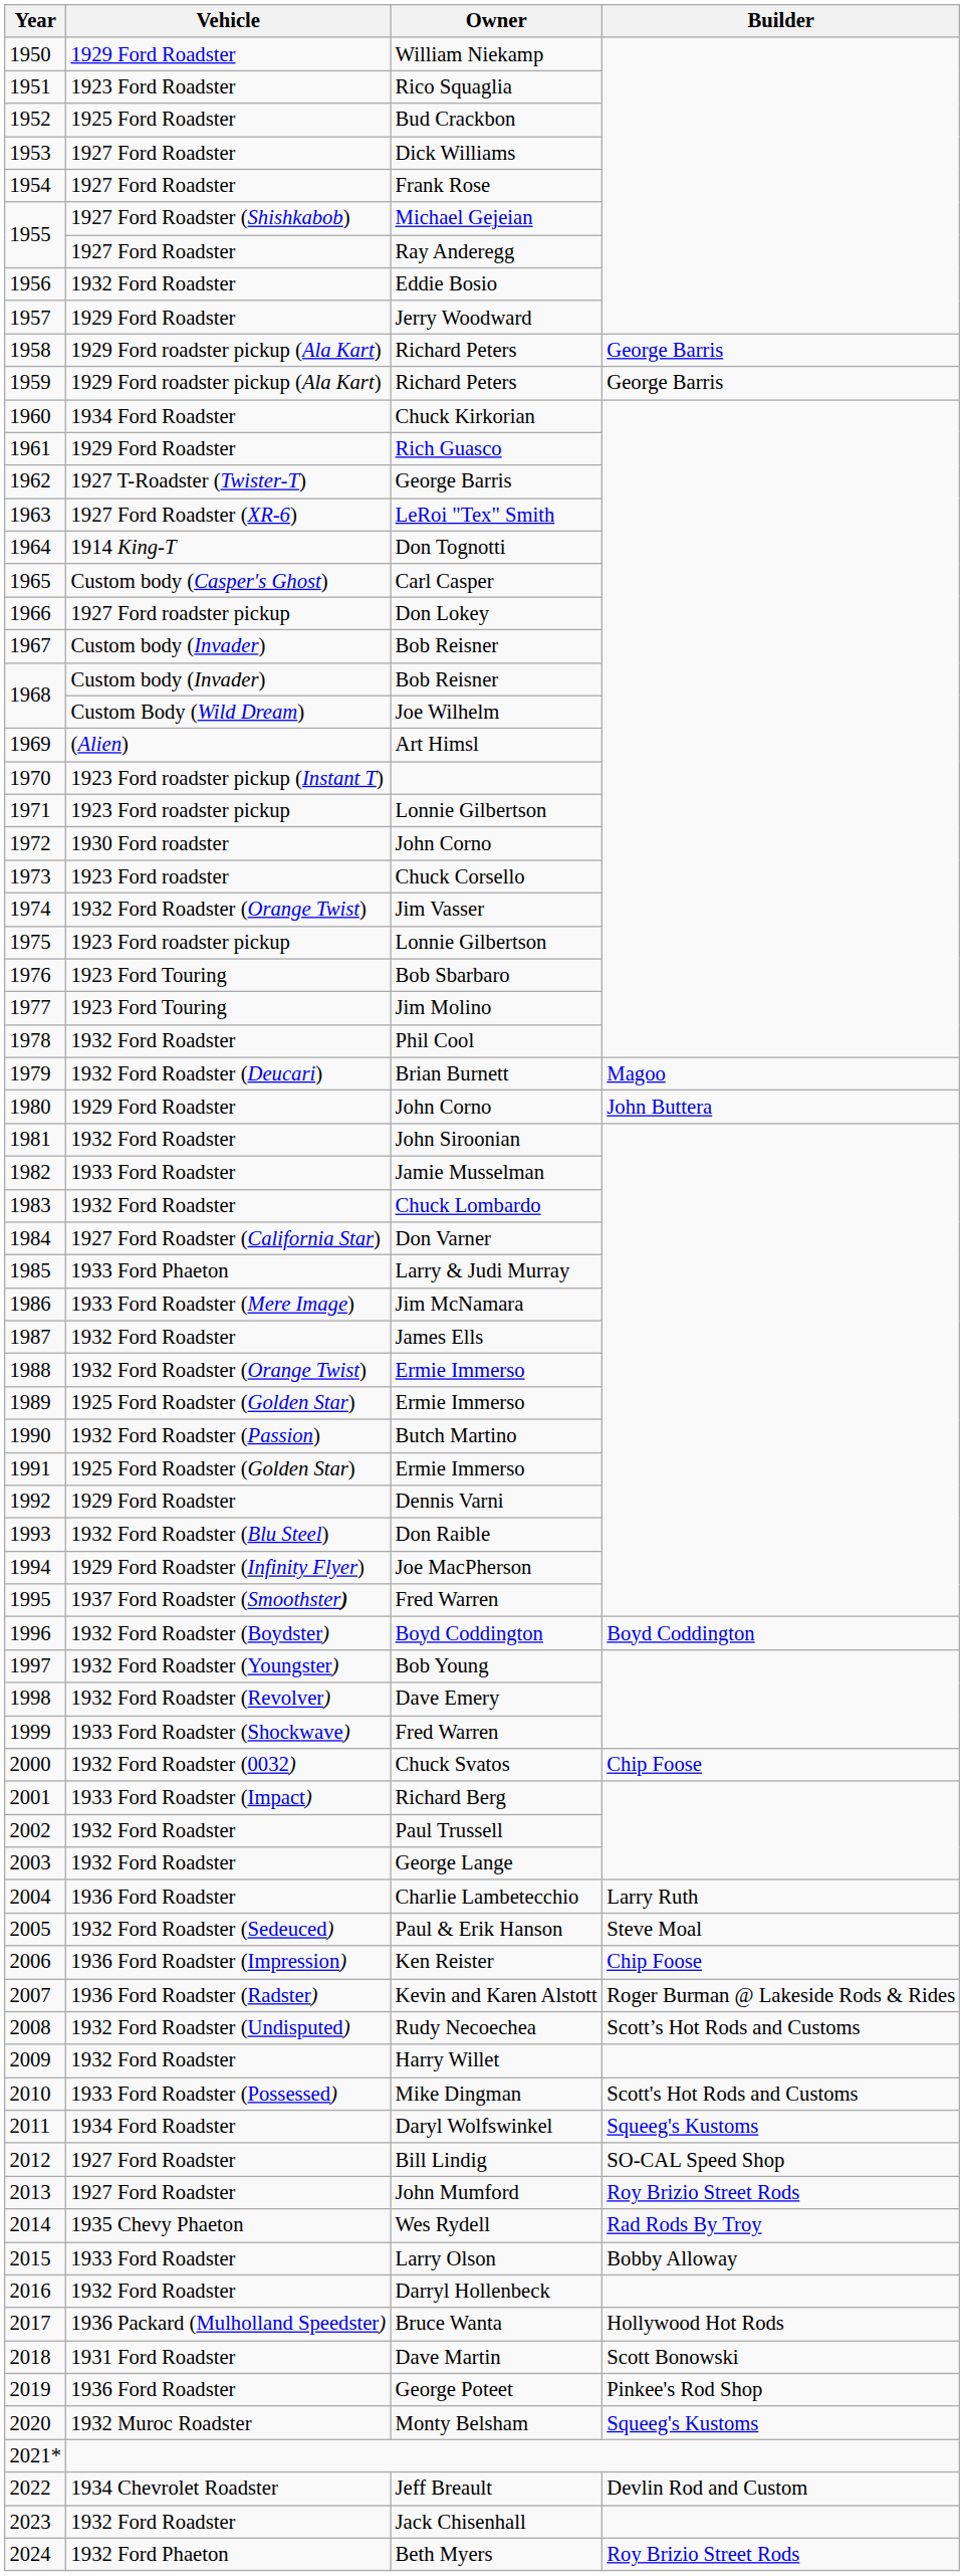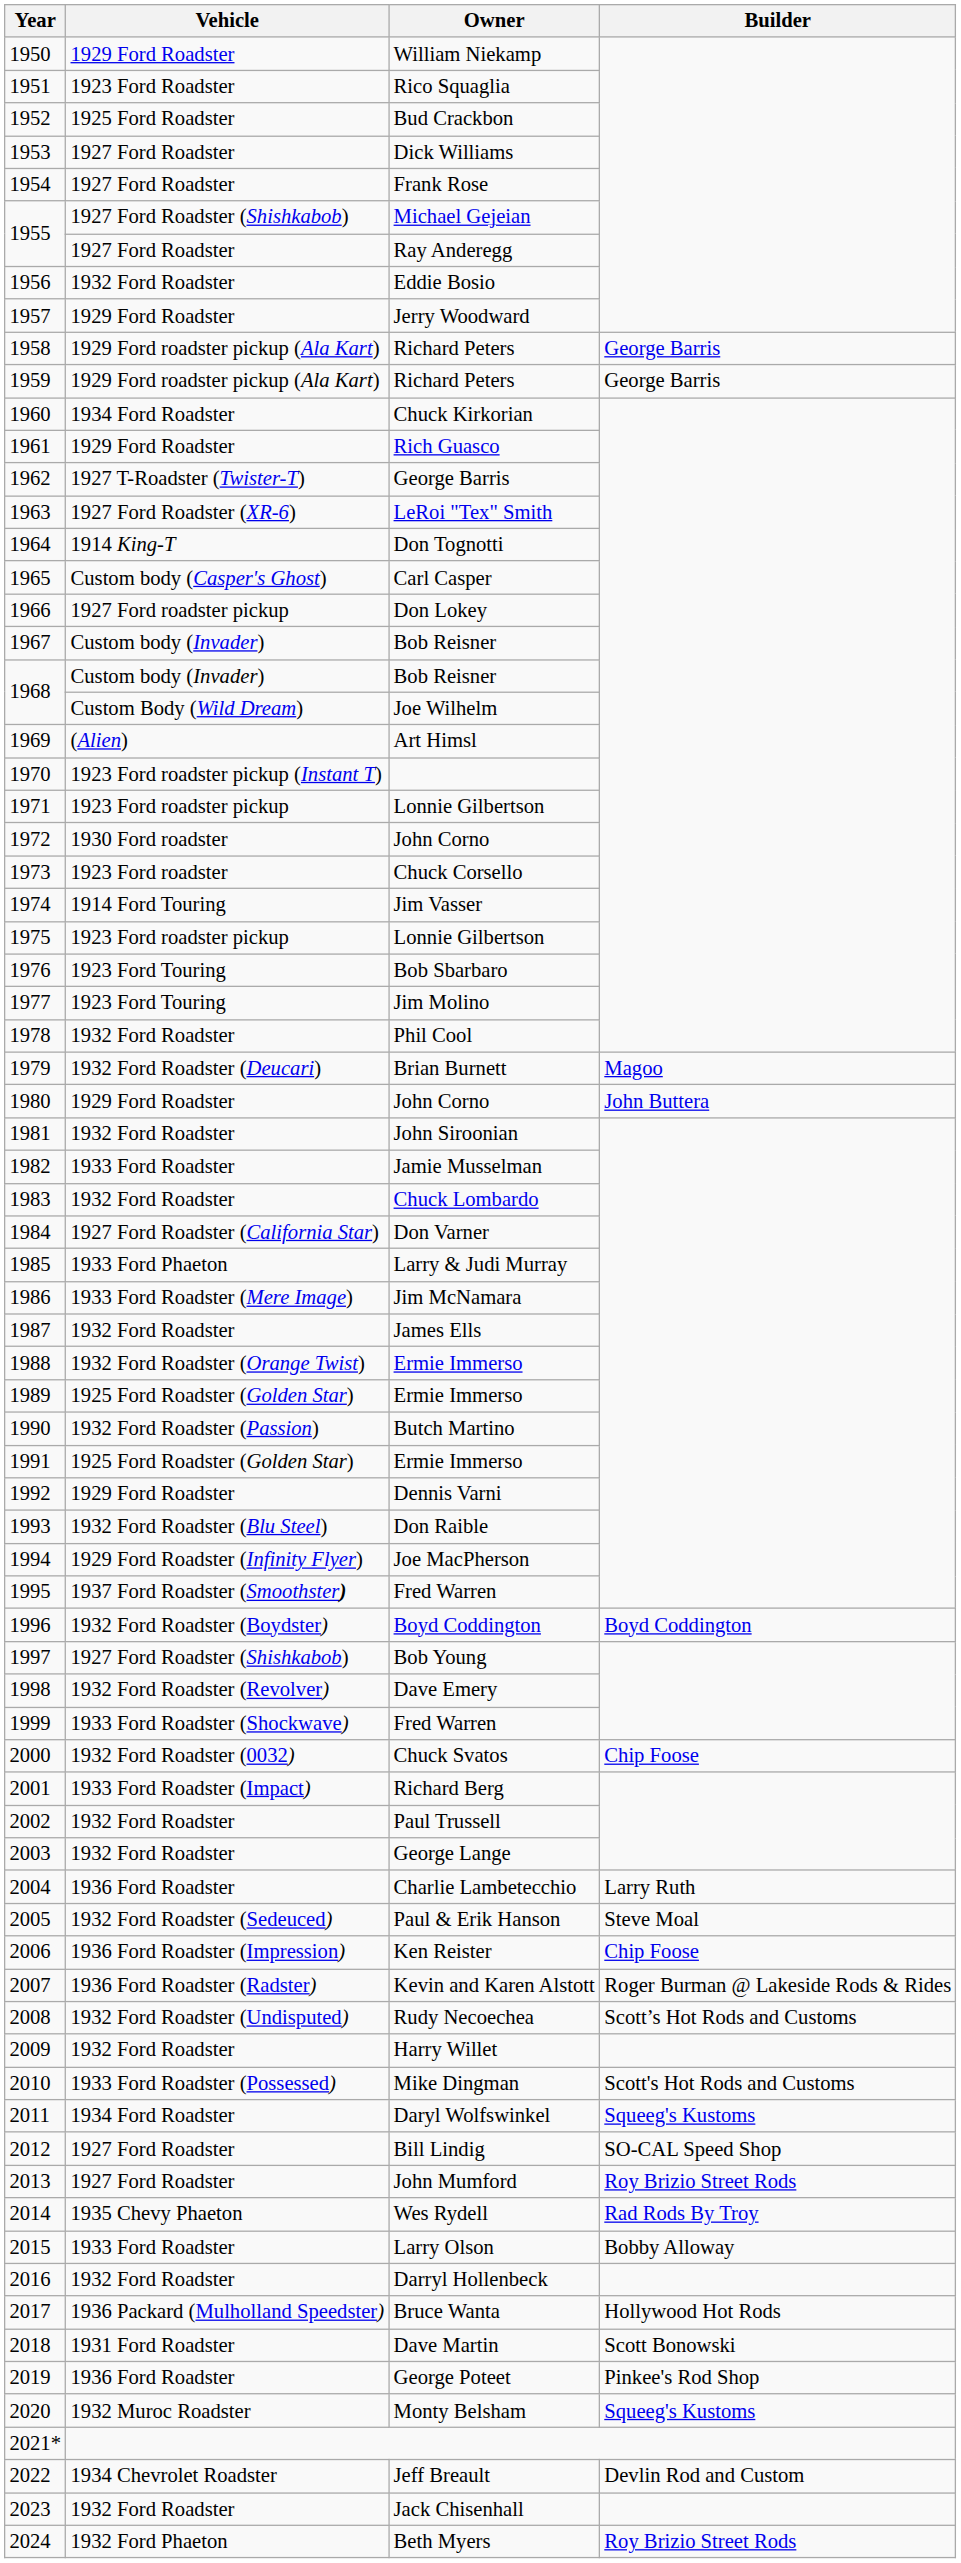 <table class="wikitable">
 <tr>
 <th>Year</th>
 <th>Vehicle</th>
 <th>Owner</th>
 <th>Builder</th>
 </tr>
 <tr>
 <td>1950</td>
 <td><a href='#'>1929 Ford Roadster</a></td>
 <td>William Niekamp</td>
 </tr>
 <tr>
 <td>1951</td>
 <td>1923 Ford Roadster</td>
 <td>Rico Squaglia</td>
 </tr>
 <tr>
 <td>1952</td>
 <td>1925 Ford Roadster</td>
 <td>Bud Crackbon</td>
 </tr>
 <tr>
 <td>1953</td>
 <td>1927 Ford Roadster</td>
 <td>Dick Williams</td>
 </tr>
 <tr>
 <td>1954</td>
 <td>1927 Ford Roadster</td>
 <td>Frank Rose</td>
 </tr>
 <tr>
 <td rowspan="2">1955</td>
 <td>1927 Ford Roadster (<a href='#'><em>Shishkabob</em></a>)</td>
 <td><a href='#'>Michael Gejeian</a></td>
 </tr>
 <tr>
 <td>1927 Ford Roadster</td>
 <td>Ray Anderegg</td>
 </tr>
 <tr>
 <td>1956</td>
 <td>1932 Ford Roadster</td>
 <td>Eddie Bosio</td>
 </tr>
 <tr>
 <td>1957</td>
 <td>1929 Ford Roadster</td>
 <td>Jerry Woodward</td>
 </tr>
 <tr>
 <td>1958</td>
 <td>1929 Ford roadster pickup (<a href='#'><em>Ala Kart</em></a>)</td>
 <td>Richard Peters</td>
 <td><a href='#'>George Barris</a></td>
 </tr>
 <tr>
 <td>1959</td>
 <td>1929 Ford roadster pickup (<em>Ala Kart</em>)</td>
 <td>Richard Peters</td>
 <td>George Barris</td>
 </tr>
 <tr>
 <td>1960</td>
 <td>1934 Ford Roadster</td>
 <td>Chuck Kirkorian</td>
 </tr>
 <tr>
 <td>1961</td>
 <td>1929 Ford Roadster</td>
 <td><a href='#'>Rich Guasco</a></td>
 </tr>
 <tr>
 <td>1962</td>
 <td>1927 T-Roadster (<a href='#'><em>Twister-T</em></a>)</td>
 <td>George Barris</td>
 </tr>
 <tr>
 <td>1963</td>
 <td>1927 Ford Roadster (<a href='#'><em>XR-6</em></a>)</td>
 <td><a href='#'>LeRoi "Tex" Smith</a></td>
 </tr>
 <tr>
 <td>1964</td>
 <td>1914 <em>King-T</em></td>
 <td>Don Tognotti</td>
 </tr>
 <tr>
 <td>1965</td>
 <td>Custom body (<a href='#'><em>Casper's Ghost</em></a>)</td>
 <td>Carl Casper</td>
 </tr>
 <tr>
 <td>1966</td>
 <td>1927 Ford roadster pickup</td>
 <td>Don Lokey</td>
 </tr>
 <tr>
 <td>1967</td>
 <td>Custom body (<a href='#'><em>Invader</em></a>)</td>
 <td>Bob Reisner</td>
 </tr>
 <tr>
 <td rowspan="2">1968</td>
 <td>Custom body (<em>Invader</em>)</td>
 <td>Bob Reisner</td>
 </tr>
 <tr>
 <td>Custom Body (<a href='#'><em>Wild Dream</em></a>)</td>
 <td>Joe Wilhelm</td>
 </tr>
 <tr>
 <td>1969</td>
 <td>(<a href='#'><em>Alien</em></a>)</td>
 <td>Art Himsl</td>
 </tr>
 <tr>
 <td>1970</td>
 <td>1923 Ford roadster pickup (<a href='#'><em>Instant T</em></a>)</td>
 <td></td>
 </tr>
 <tr>
 <td>1971</td>
 <td>1923 Ford roadster pickup</td>
 <td>Lonnie Gilbertson</td>
 </tr>
 <tr>
 <td>1972</td>
 <td>1930 Ford roadster</td>
 <td>John Corno</td>
 </tr>
 <tr>
 <td>1973</td>
 <td>1923 Ford roadster</td>
 <td>Chuck Corsello</td>
 </tr>
 <tr>
 <td>1974</td>
-<td>1932 Ford Roadster (<a href='#'><em>Orange Twist</em></a>)</td>
+<td>1914 Ford Touring</td>
 <td>Jim Vasser</td>
 </tr>
 <tr>
 <td>1975</td>
 <td>1923 Ford roadster pickup</td>
 <td>Lonnie Gilbertson</td>
 </tr>
 <tr>
 <td>1976</td>
 <td>1923 Ford Touring</td>
 <td>Bob Sbarbaro</td>
 </tr>
 <tr>
 <td>1977</td>
 <td>1923 Ford Touring</td>
 <td>Jim Molino</td>
 </tr>
 <tr>
 <td>1978</td>
 <td>1932 Ford Roadster</td>
 <td>Phil Cool</td>
 </tr>
 <tr>
 <td>1979</td>
 <td>1932 Ford Roadster (<a href='#'><em>Deucari</em></a>)</td>
 <td>Brian Burnett</td>
 <td><a href='#'>Magoo</a></td>
 </tr>
 <tr>
 <td>1980</td>
 <td>1929 Ford Roadster</td>
 <td>John Corno</td>
 <td><a href='#'>John Buttera</a></td>
 </tr>
 <tr>
 <td>1981</td>
 <td>1932 Ford Roadster</td>
 <td>John Siroonian</td>
 </tr>
 <tr>
 <td>1982</td>
 <td>1933 Ford Roadster</td>
 <td>Jamie Musselman</td>
 </tr>
 <tr>
 <td>1983</td>
 <td>1932 Ford Roadster</td>
 <td><a href='#'>Chuck Lombardo</a></td>
 </tr>
 <tr>
 <td>1984</td>
 <td>1927 Ford Roadster (<a href='#'><em>California Star</em></a>)</td>
 <td>Don Varner</td>
 </tr>
 <tr>
 <td>1985</td>
 <td>1933 Ford Phaeton</td>
 <td>Larry & Judi Murray</td>
 </tr>
 <tr>
 <td>1986</td>
 <td>1933 Ford Roadster (<a href='#'><em>Mere Image</em></a>)</td>
 <td>Jim McNamara</td>
 </tr>
 <tr>
 <td>1987</td>
 <td>1932 Ford Roadster</td>
 <td>James Ells</td>
 </tr>
 <tr>
 <td>1988</td>
 <td>1932 Ford Roadster (<a href='#'><em>Orange Twist</em></a>)</td>
 <td><a href='#'>Ermie Immerso</a></td>
 </tr>
 <tr>
 <td>1989</td>
 <td>1925 Ford Roadster (<a href='#'><em>Golden Star</em></a>)</td>
 <td>Ermie Immerso</td>
 </tr>
 <tr>
 <td>1990</td>
 <td>1932 Ford Roadster (<a href='#'><em>Passion</em></a>)</td>
 <td>Butch Martino</td>
 </tr>
 <tr>
 <td>1991</td>
 <td>1925 Ford Roadster (<em>Golden Star</em>)</td>
 <td>Ermie Immerso</td>
 </tr>
 <tr>
 <td>1992</td>
 <td>1929 Ford Roadster</td>
 <td>Dennis Varni</td>
 </tr>
 <tr>
 <td>1993</td>
 <td>1932 Ford Roadster (<a href='#'><em>Blu Steel</em></a>)</td>
 <td>Don Raible</td>
 </tr>
 <tr>
 <td>1994</td>
 <td>1929 Ford Roadster (<a href='#'><em>Infinity Flyer</em></a>)</td>
 <td>Joe MacPherson</td>
 </tr>
 <tr>
 <td>1995</td>
 <td>1937 Ford Roadster (<a href='#'><em>Smoothster<strong></a>)</td>
 <td>Fred Warren</td>
 </tr>
 <tr>
 <td>1996</td>
 <td>1932 Ford Roadster (<a href='#'></em>Boydster<em></a>)</td>
 <td><a href='#'>Boyd Coddington</a></td>
 <td><a href='#'>Boyd Coddington</a></td>
 </tr>
 <tr>
 <td>1997</td>
-<td>1932 Ford Roadster (<a href='#'></em>Youngster<em></a>)</td>
+<td>1927 Ford Roadster (<a href='#'><em>Shishkabob</em></a>)</td>
 <td>Bob Young</td>
 </tr>
 <tr>
 <td>1998</td>
 <td>1932 Ford Roadster (<a href='#'></em>Revolver<em></a>)</td>
 <td>Dave Emery</td>
 </tr>
 <tr>
 <td>1999</td>
 <td>1933 Ford Roadster (<a href='#'></em>Shockwave<em></a>)</td>
 <td>Fred Warren</td>
 </tr>
 <tr>
 <td>2000</td>
 <td>1932 Ford Roadster (<a href='#'></em>0032<em></a>)</td>
 <td>Chuck Svatos</td>
 <td><a href='#'>Chip Foose</a></td>
 </tr>
 <tr>
 <td>2001</td>
 <td>1933 Ford Roadster (<a href='#'></em>Impact<em></a>)</td>
 <td>Richard Berg</td>
 </tr>
 <tr>
 <td>2002</td>
 <td>1932 Ford Roadster</td>
 <td>Paul Trussell</td>
 </tr>
 <tr>
 <td>2003</td>
 <td>1932 Ford Roadster</td>
 <td>George Lange</td>
 </tr>
 <tr>
 <td>2004</td>
 <td>1936 Ford Roadster</td>
 <td>Charlie Lambetecchio</td>
 <td>Larry Ruth</td>
 </tr>
 <tr>
 <td>2005</td>
 <td>1932 Ford Roadster (<a href='#'></em>Sedeuced<em></a>)</td>
 <td>Paul & Erik Hanson</td>
 <td>Steve Moal</td>
 </tr>
 <tr>
 <td>2006</td>
 <td>1936 Ford Roadster (<a href='#'></em>Impression<em></a>)</td>
 <td>Ken Reister</td>
 <td><a href='#'>Chip Foose</a></td>
 </tr>
 <tr>
 <td>2007</td>
 <td>1936 Ford Roadster (<a href='#'></em>Radster<em></a>)</td>
 <td>Kevin and Karen Alstott</td>
 <td>Roger Burman @ Lakeside Rods & Rides</td>
 </tr>
 <tr>
 <td>2008</td>
 <td>1932 Ford Roadster (<a href='#'></em>Undisputed<em></a>)</td>
 <td>Rudy Necoechea</td>
 <td>Scott’s Hot Rods and Customs</td>
 </tr>
 <tr>
 <td>2009</td>
 <td>1932 Ford Roadster</td>
 <td>Harry Willet</td>
 </tr>
 <tr>
 <td>2010</td>
 <td>1933 Ford Roadster (<a href='#'></em>Possessed<em></a>)</td>
 <td>Mike Dingman</td>
 <td>Scott's Hot Rods and Customs</td>
 </tr>
 <tr>
 <td>2011</td>
 <td>1934 Ford Roadster</td>
 <td>Daryl Wolfswinkel</td>
 <td><a href='#'>Squeeg's Kustoms</a></td>
 </tr>
 <tr>
 <td>2012</td>
 <td>1927 Ford Roadster</td>
 <td>Bill Lindig</td>
 <td>SO-CAL Speed Shop</td>
 </tr>
 <tr>
 <td>2013</td>
 <td>1927 Ford Roadster</td>
 <td>John Mumford</td>
 <td><a href='#'>Roy Brizio Street Rods</a></td>
 </tr>
 <tr>
 <td>2014</td>
 <td>1935 Chevy Phaeton</td>
 <td>Wes Rydell</td>
 <td><a href='#'>Rad Rods By Troy</a></td>
 </tr>
 <tr>
 <td>2015</td>
 <td>1933 Ford Roadster</td>
 <td>Larry Olson</td>
 <td>Bobby Alloway</td>
 </tr>
 <tr>
 <td>2016</td>
 <td>1932 Ford Roadster</td>
 <td>Darryl Hollenbeck</td>
 <td></td>
 </tr>
 <tr>
 <td>2017</td>
 <td>1936 Packard (<a href='#'></em>Mulholland Speedster<em></a>)</td>
 <td>Bruce Wanta</td>
 <td>Hollywood Hot Rods</td>
 </tr>
 <tr>
 <td>2018</td>
 <td>1931 Ford Roadster</td>
 <td>Dave Martin</td>
 <td>Scott Bonowski</td>
 </tr>
 <tr>
 <td>2019</td>
 <td>1936 Ford Roadster</td>
 <td>George Poteet</td>
 <td>Pinkee's Rod Shop</td>
 </tr>
 <tr>
 <td>2020</td>
 <td>1932 Muroc Roadster</td>
 <td>Monty Belsham</td>
 <td><a href='#'>Squeeg's Kustoms</a></td>
 </tr>
 <tr>
 <td>2021*</td>
 </tr>
 <tr>
 <td>2022</td>
 <td>1934 Chevrolet Roadster</td>
 <td>Jeff Breault</td>
 <td>Devlin Rod and Custom</td>
 </tr>
 <tr>
 <td>2023</td>
 <td>1932 Ford Roadster</td>
 <td>Jack Chisenhall</td>
 <td></td>
 </tr>
 <tr>
 <td>2024</td>
 <td>1932 Ford Phaeton</td>
 <td>Beth Myers</td>
 <td><a href='#'>Roy Brizio Street Rods</a></td>
 </tr>
 </table>
